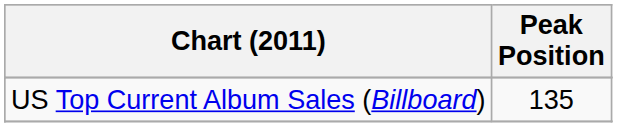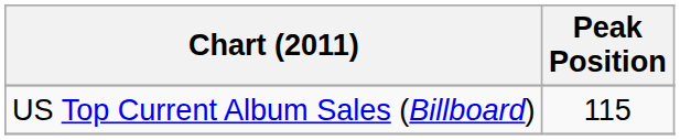 <table class="wikitable plainrowheaders">
 <tr>
 <th scope="col">Chart (2011)</th>
 <th scope="col">Peak <br> Position</th>
 </tr>
 <tr>
 </tr>
 <tr>
 <td>US <a href='#'>Top Current Album Sales</a> (<a href='#'><em>Billboard</em></a>) </td>
-<td style="text-align:center;">135</td>
+<td style="text-align:center;">115</td>
 </tr>
 <tr>
 </tr>
 <tr>
 </tr>
 </table>
